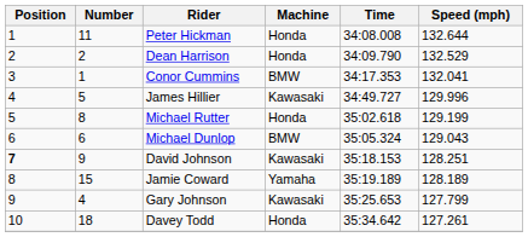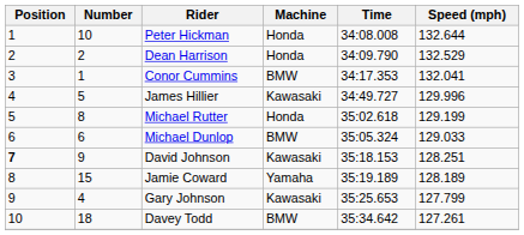 <table class="wikitable" style=width:40em;margin-bottom:0;">
 <tr>
 <th scope="col">Position</th>
 <th scope="col">Number</th>
 <th scope="col">Rider</th>
 <th scope="col">Machine</th>
 <th scope="col">Time</th>
 <th scope="col">Speed (mph)</th>
 </tr>
 <tr>
 <td>1</td>
-<td>11</td>
+<td>10</td>
 <td> <a href='#'>Peter Hickman</a></td>
 <td>Honda</td>
 <td>34:08.008</td>
 <td>132.644</td>
 </tr>
 <tr>
 <td>2</td>
 <td>2</td>
 <td> <a href='#'>Dean Harrison</a></td>
 <td>Honda</td>
 <td>34:09.790</td>
 <td>132.529</td>
 </tr>
 <tr>
 <td>3</td>
 <td>1</td>
 <td> <a href='#'>Conor Cummins</a></td>
 <td>BMW</td>
 <td>34:17.353</td>
 <td>132.041</td>
 </tr>
 <tr>
 <td>4</td>
 <td>5</td>
 <td> James Hillier</td>
 <td>Kawasaki</td>
 <td>34:49.727</td>
 <td>129.996</td>
 </tr>
 <tr>
 <td>5</td>
 <td>8</td>
 <td> <a href='#'>Michael Rutter</a></td>
 <td>Honda</td>
 <td>35:02.618</td>
 <td>129.199</td>
 </tr>
 <tr>
 <td>6</td>
 <td>6</td>
 <td> <a href='#'>Michael Dunlop</a></td>
 <td>BMW</td>
 <td>35:05.324</td>
-<td>129.043</td>
+<td>129.033</td>
 </tr>
 <tr>
 <td><strong>7</strong></td>
 <td>9</td>
 <td> David Johnson</td>
 <td>Kawasaki</td>
 <td>35:18.153</td>
 <td>128.251</td>
 </tr>
 <tr>
 <td>8</td>
 <td>15</td>
 <td> Jamie Coward</td>
 <td>Yamaha</td>
 <td>35:19.189</td>
 <td>128.189</td>
 </tr>
 <tr>
 <td>9</td>
 <td>4</td>
 <td> Gary Johnson</td>
 <td>Kawasaki</td>
 <td>35:25.653</td>
 <td>127.799</td>
 </tr>
 <tr>
 <td>10</td>
 <td>18</td>
 <td> Davey Todd</td>
-<td>Honda</td>
+<td>BMW</td>
 <td>35:34.642</td>
 <td>127.261</td>
 </tr>
 <tr>
 </tr>
 </table>
